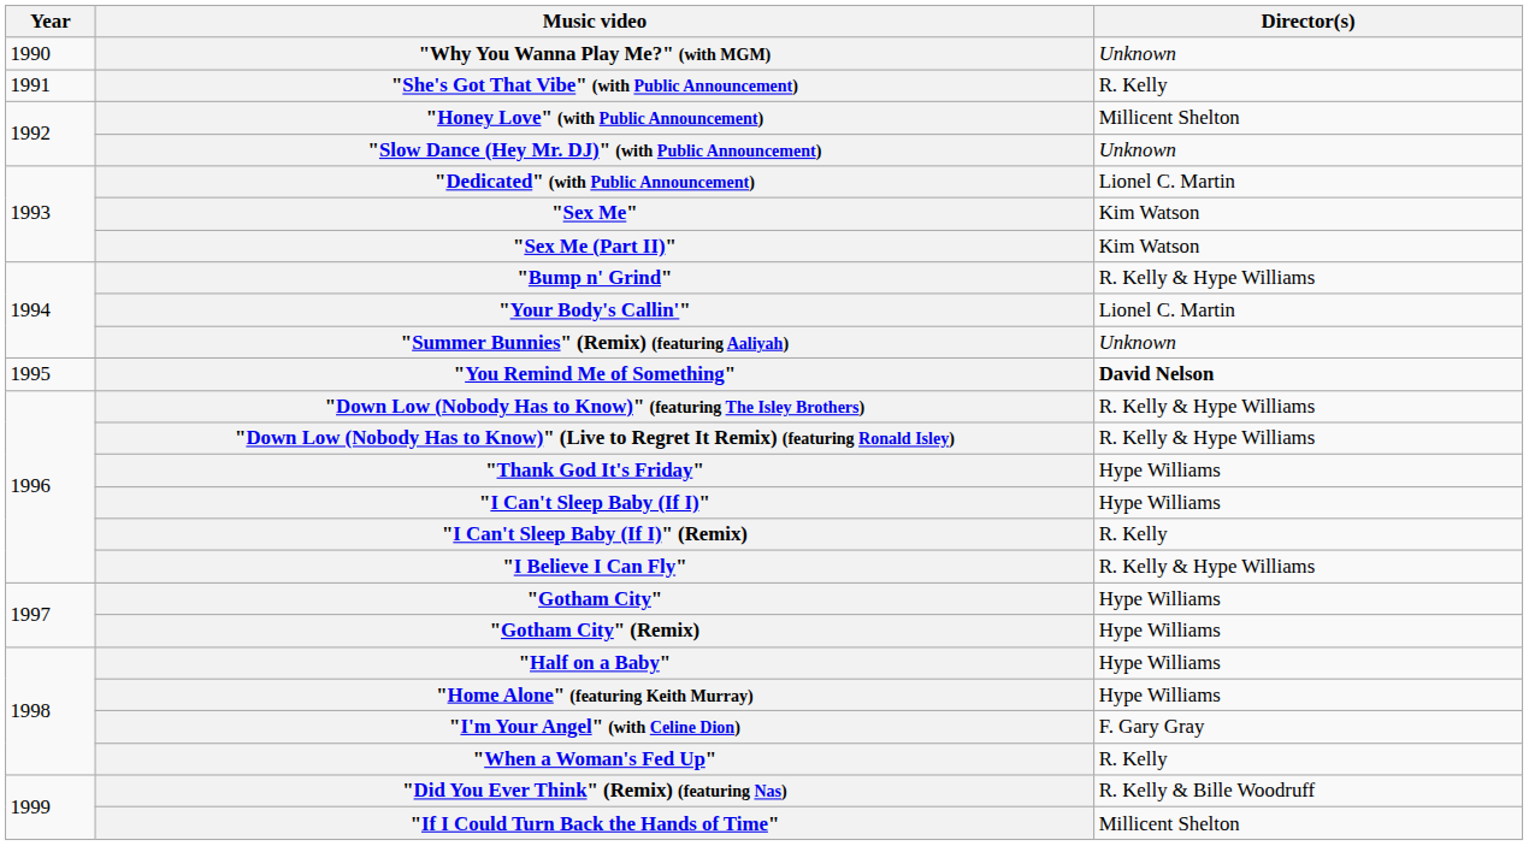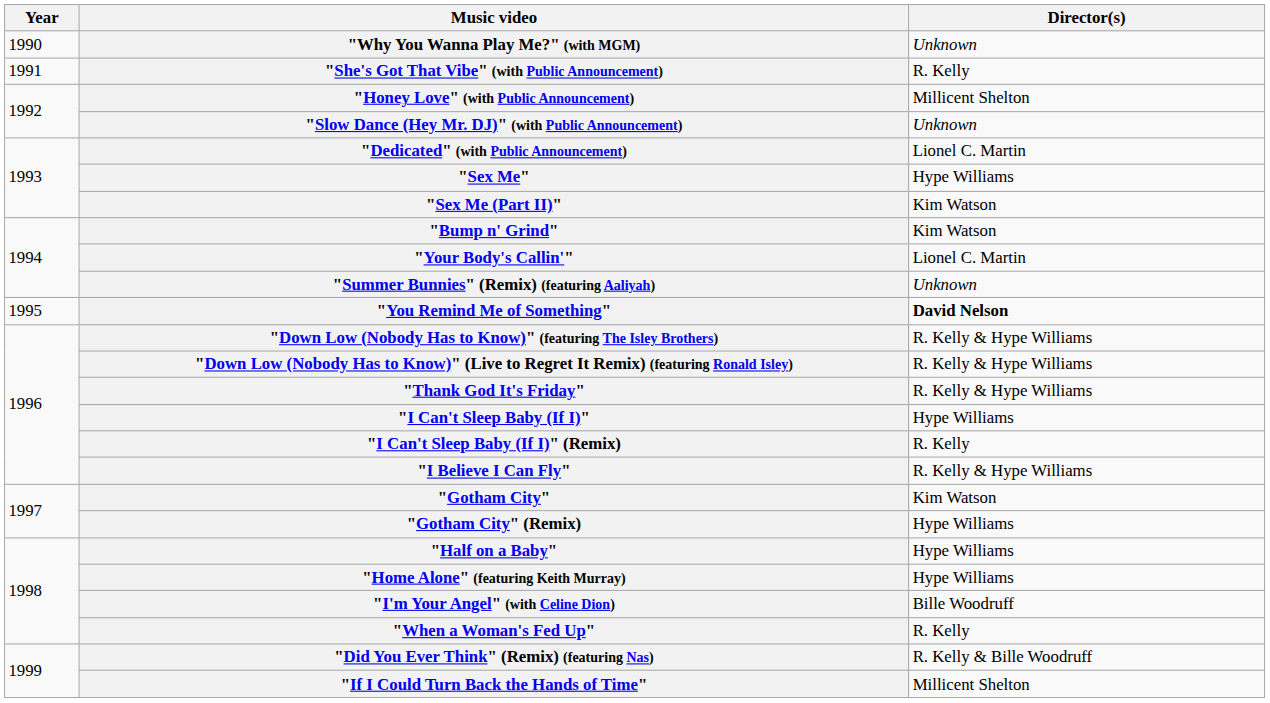 <table class="wikitable plainrowheaders" width=95%>
 <tr>
 <th scope="col" width=3%>Year</th>
 <th scope="col" width=35%>Music video</th>
 <th scope="col" width=15%>Director(s)</th>
 </tr>
 <tr>
 <td>1990</td>
 <th scope="row">"Why You Wanna Play Me?" <small>(with MGM)</small></th>
 <td><em>Unknown</em></td>
 </tr>
 <tr>
 <td>1991</td>
 <th scope="row">"<a href='#'>She's Got That Vibe</a>" <small>(with <a href='#'>Public Announcement</a>)</small></th>
 <td>R. Kelly</td>
 </tr>
 <tr>
 <td rowspan="2">1992</td>
 <th scope="row">"<a href='#'>Honey Love</a>" <small>(with <a href='#'>Public Announcement</a>)</small></th>
 <td>Millicent Shelton</td>
 </tr>
 <tr>
 <th scope="row">"<a href='#'>Slow Dance (Hey Mr. DJ)</a>" <small>(with <a href='#'>Public Announcement</a>)</small></th>
 <td><em>Unknown</em></td>
 </tr>
 <tr>
 <td rowspan="3">1993</td>
 <th scope="row">"<a href='#'>Dedicated</a>" <small>(with <a href='#'>Public Announcement</a>)</small></th>
 <td>Lionel C. Martin</td>
 </tr>
 <tr>
 <th scope="row">"<a href='#'>Sex Me</a>"</th>
-<td>Kim Watson</td>
+<td>Hype Williams</td>
 </tr>
 <tr>
 <th scope="row">"<a href='#'>Sex Me (Part II)</a>"</th>
 <td>Kim Watson</td>
 </tr>
 <tr>
 <td rowspan="3">1994</td>
 <th scope="row">"<a href='#'>Bump n' Grind</a>"</th>
-<td>R. Kelly & Hype Williams</td>
+<td>Kim Watson</td>
 </tr>
 <tr>
 <th scope="row">"<a href='#'>Your Body's Callin'</a>"</th>
 <td>Lionel C. Martin</td>
 </tr>
 <tr>
 <th scope="row">"<a href='#'>Summer Bunnies</a>" (Remix) <small>(featuring <a href='#'>Aaliyah</a>)</small></th>
 <td><em>Unknown</em></td>
 </tr>
 <tr>
 <td>1995</td>
 <th scope="row">"<a href='#'>You Remind Me of Something</a>"</th>
 <td><strong>David Nelson</strong></td>
 </tr>
 <tr>
 <td rowspan="6">1996</td>
 <th scope="row">"<a href='#'>Down Low (Nobody Has to Know)</a>" <small>(featuring <a href='#'>The Isley Brothers</a>)</small></th>
 <td>R. Kelly & Hype Williams</td>
 </tr>
 <tr>
 <th scope="row">"<a href='#'>Down Low (Nobody Has to Know)</a>" (Live to Regret It Remix) <small>(featuring <a href='#'>Ronald Isley</a>)</small></th>
 <td>R. Kelly & Hype Williams</td>
 </tr>
 <tr>
 <th scope="row">"<a href='#'>Thank God It's Friday</a>"</th>
-<td>Hype Williams</td>
+<td>R. Kelly & Hype Williams</td>
 </tr>
 <tr>
 <th scope="row">"<a href='#'>I Can't Sleep Baby (If I)</a>"</th>
 <td>Hype Williams</td>
 </tr>
 <tr>
 <th scope="row">"<a href='#'>I Can't Sleep Baby (If I)</a>" (Remix)</th>
 <td>R. Kelly</td>
 </tr>
 <tr>
 <th scope="row">"<a href='#'>I Believe I Can Fly</a>"</th>
 <td>R. Kelly & Hype Williams</td>
 </tr>
 <tr>
 <td rowspan="2">1997</td>
 <th scope="row">"<a href='#'>Gotham City</a>"</th>
-<td>Hype Williams</td>
+<td>Kim Watson</td>
 </tr>
 <tr>
 <th scope="row">"<a href='#'>Gotham City</a>" (Remix)</th>
 <td>Hype Williams</td>
 </tr>
 <tr>
 <td rowspan="4">1998</td>
 <th scope="row">"<a href='#'>Half on a Baby</a>"</th>
 <td>Hype Williams</td>
 </tr>
 <tr>
 <th scope="row">"<a href='#'>Home Alone</a>" <small>(featuring Keith Murray)</small></th>
 <td>Hype Williams</td>
 </tr>
 <tr>
 <th scope="row">"<a href='#'>I'm Your Angel</a>" <small>(with <a href='#'>Celine Dion</a>)</small></th>
-<td>F. Gary Gray</td>
+<td>Bille Woodruff</td>
 </tr>
 <tr>
 <th scope="row">"<a href='#'>When a Woman's Fed Up</a>"</th>
 <td>R. Kelly</td>
 </tr>
 <tr>
 <td rowspan="2">1999</td>
 <th scope="row">"<a href='#'>Did You Ever Think</a>" (Remix) <small>(featuring <a href='#'>Nas</a>)</small></th>
 <td>R. Kelly & Bille Woodruff</td>
 </tr>
 <tr>
 <th scope="row">"<a href='#'>If I Could Turn Back the Hands of Time</a>"</th>
 <td>Millicent Shelton</td>
 </tr>
 </table>
